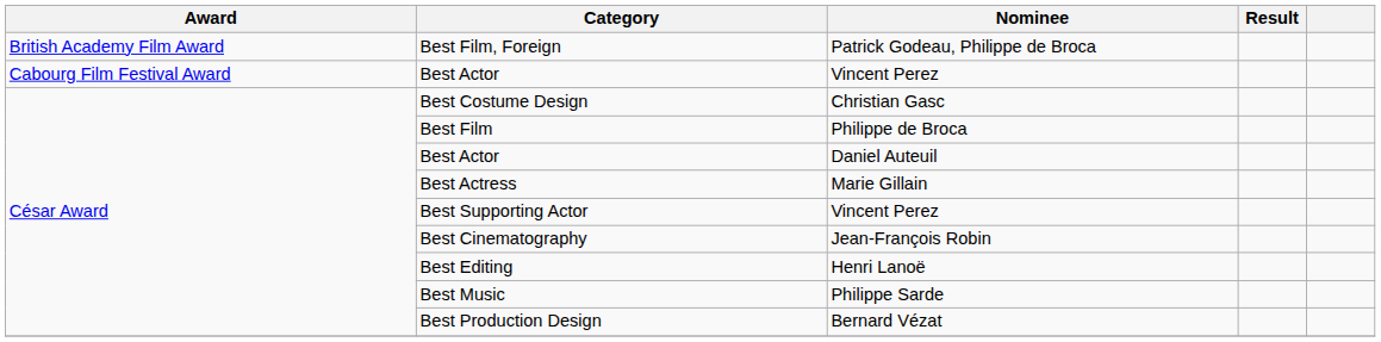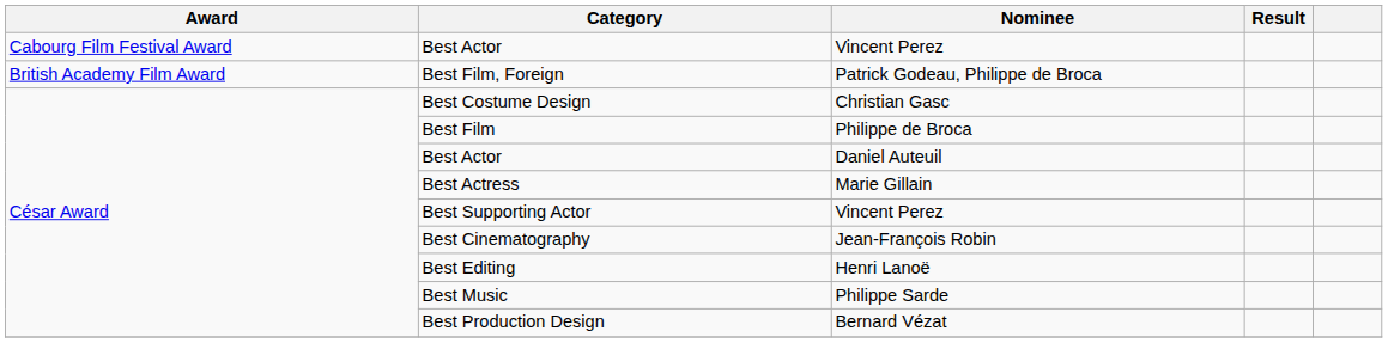 <table class="wikitable sortable" style="width:100%;">
 <tr>
 <th style="width:30%;">Award</th>
 <th style="width:30%;">Category</th>
 <th style="width:30%;">Nominee</th>
 <th style="width:5%;">Result</th>
 <th width="5%" class="unsortable"></th>
 </tr>
 <tr>
-<td><a href='#'>British Academy Film Award</a></td>
-<td>Best Film, Foreign</td>
-<td>Patrick Godeau, Philippe de Broca</td>
+<td><a href='#'>Cabourg Film Festival Award</a></td>
+<td>Best Actor</td>
+<td>Vincent Perez</td>
 <td></td>
 <td></td>
 </tr>
 <tr>
-<td><a href='#'>Cabourg Film Festival Award</a></td>
-<td>Best Actor</td>
-<td>Vincent Perez</td>
+<td><a href='#'>British Academy Film Award</a></td>
+<td>Best Film, Foreign</td>
+<td>Patrick Godeau, Philippe de Broca</td>
 <td></td>
 <td></td>
 </tr>
 <tr>
 <td rowspan="9"><a href='#'>César Award</a></td>
 <td>Best Costume Design</td>
 <td>Christian Gasc</td>
 <td></td>
 <td></td>
 </tr>
 <tr>
 <td>Best Film</td>
 <td>Philippe de Broca</td>
 <td></td>
 <td></td>
 </tr>
 <tr>
 <td>Best Actor</td>
 <td>Daniel Auteuil</td>
 <td></td>
 <td></td>
 </tr>
 <tr>
 <td>Best Actress</td>
 <td>Marie Gillain</td>
 <td></td>
 <td></td>
 </tr>
 <tr>
 <td>Best Supporting Actor</td>
 <td>Vincent Perez</td>
 <td></td>
 <td></td>
 </tr>
 <tr>
 <td>Best Cinematography</td>
 <td>Jean-François Robin</td>
 <td></td>
 <td></td>
 </tr>
 <tr>
 <td>Best Editing</td>
 <td>Henri Lanoë</td>
 <td></td>
 <td></td>
 </tr>
 <tr>
 <td>Best Music</td>
 <td>Philippe Sarde</td>
 <td></td>
 <td></td>
 </tr>
 <tr>
 <td>Best Production Design</td>
 <td>Bernard Vézat</td>
 <td></td>
 <td></td>
 </tr>
 <tr>
 </tr>
 </table>
